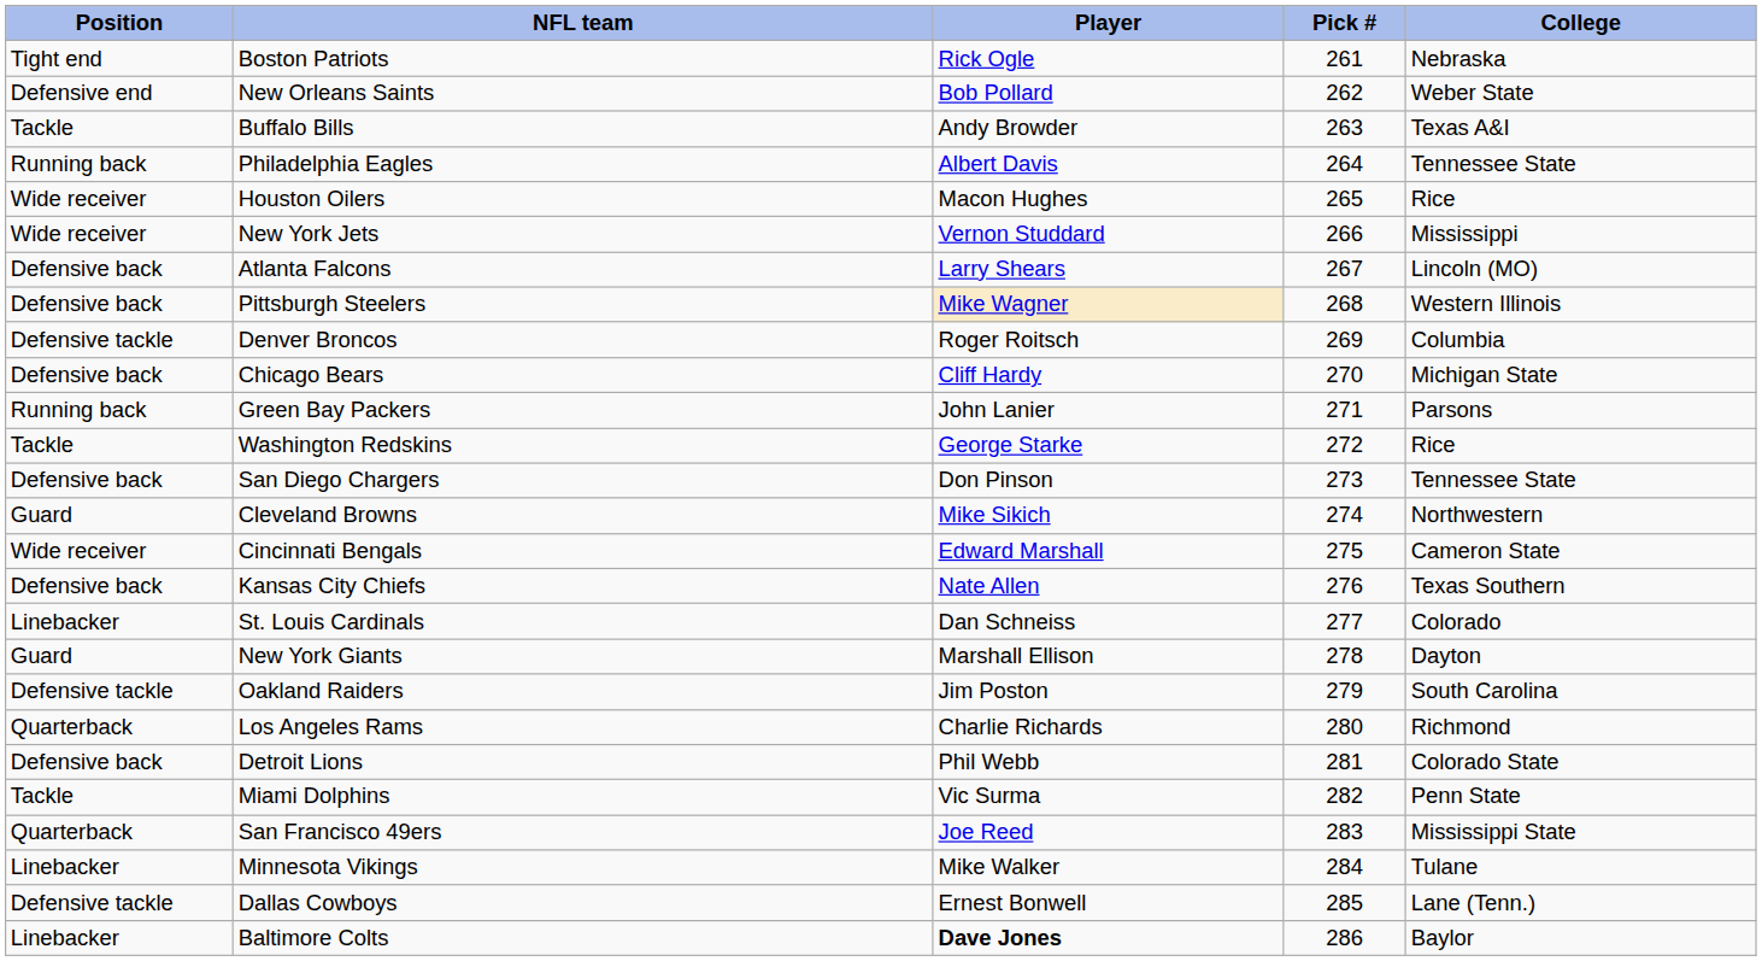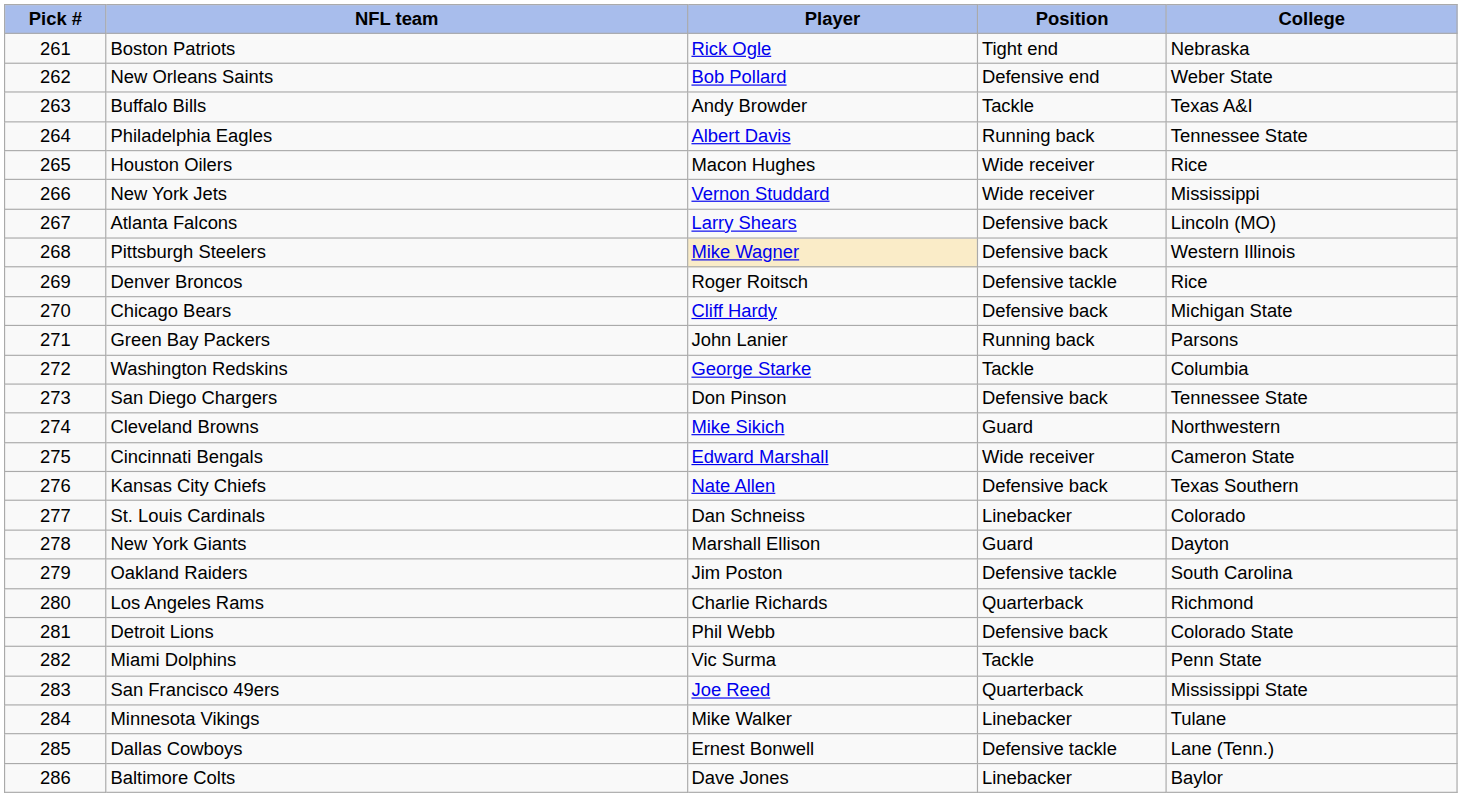 <table class="wikitable sortable sortable" style="width: 100%">
 <tr>
-<th width=13% style="background:#A8BDEC;">Position</th>
+<th style="background:#A8BDEC;" width=7%>Pick #</th>
 <th width=40% style="background:#A8BDEC;">NFL team</th>
 <th width=20% style="background:#A8BDEC;">Player</th>
-<th style="background:#A8BDEC;" width=7%>Pick #</th>
+<th width=13% style="background:#A8BDEC;">Position</th>
 <th style="background:#A8BDEC;">College</th>
 </tr>
 <tr>
-<td>Tight end</td>
+<td align=center>261</td>
 <td>Boston Patriots</td>
 <td><a href='#'>Rick Ogle</a></td>
-<td align=center>261</td>
+<td>Tight end</td>
 <td>Nebraska</td>
 </tr>
 <tr>
-<td>Defensive end</td>
+<td align=center>262</td>
 <td>New Orleans Saints</td>
 <td><a href='#'>Bob Pollard</a></td>
-<td align=center>262</td>
+<td>Defensive end</td>
 <td>Weber State</td>
 </tr>
 <tr>
-<td>Tackle</td>
+<td align=center>263</td>
 <td>Buffalo Bills</td>
 <td>Andy Browder</td>
-<td align=center>263</td>
+<td>Tackle</td>
 <td>Texas A&I</td>
 </tr>
 <tr>
-<td>Running back</td>
+<td align=center>264</td>
 <td>Philadelphia Eagles</td>
 <td><a href='#'>Albert Davis</a></td>
-<td align=center>264</td>
+<td>Running back</td>
 <td>Tennessee State</td>
 </tr>
 <tr>
-<td>Wide receiver</td>
+<td align=center>265</td>
 <td>Houston Oilers</td>
 <td>Macon Hughes</td>
-<td align=center>265</td>
+<td>Wide receiver</td>
 <td>Rice</td>
 </tr>
 <tr>
-<td>Wide receiver</td>
+<td align=center>266</td>
 <td>New York Jets</td>
 <td><a href='#'>Vernon Studdard</a></td>
-<td align=center>266</td>
+<td>Wide receiver</td>
 <td>Mississippi</td>
 </tr>
 <tr>
-<td>Defensive back</td>
+<td align=center>267</td>
 <td>Atlanta Falcons</td>
 <td><a href='#'>Larry Shears</a></td>
-<td align=center>267</td>
+<td>Defensive back</td>
 <td>Lincoln (MO)</td>
 </tr>
 <tr>
-<td>Defensive back</td>
+<td align=center>268</td>
 <td>Pittsburgh Steelers</td>
 <td bgcolor="#faecc8"><a href='#'>Mike Wagner</a></td>
-<td align=center>268</td>
+<td>Defensive back</td>
 <td>Western Illinois</td>
 </tr>
 <tr>
-<td>Defensive tackle</td>
+<td align=center>269</td>
 <td>Denver Broncos</td>
 <td>Roger Roitsch</td>
-<td align=center>269</td>
+<td>Defensive tackle</td>
+<td>Rice</td>
+</tr>
+<tr>
+<td align=center>270</td>
+<td>Chicago Bears</td>
+<td><a href='#'>Cliff Hardy</a></td>
+<td>Defensive back</td>
+<td>Michigan State</td>
+</tr>
+<tr>
+<td align=center>271</td>
+<td>Green Bay Packers</td>
+<td>John Lanier</td>
+<td>Running back</td>
+<td>Parsons</td>
+</tr>
+<tr>
+<td align=center>272</td>
+<td>Washington Redskins</td>
+<td><a href='#'>George Starke</a></td>
+<td>Tackle</td>
 <td>Columbia</td>
 </tr>
 <tr>
-<td>Defensive back</td>
-<td>Chicago Bears</td>
-<td><a href='#'>Cliff Hardy</a></td>
-<td align=center>270</td>
-<td>Michigan State</td>
-</tr>
-<tr>
-<td>Running back</td>
-<td>Green Bay Packers</td>
-<td>John Lanier</td>
-<td align=center>271</td>
-<td>Parsons</td>
-</tr>
-<tr>
-<td>Tackle</td>
-<td>Washington Redskins</td>
-<td><a href='#'>George Starke</a></td>
-<td align=center>272</td>
-<td>Rice</td>
-</tr>
-<tr>
-<td>Defensive back</td>
+<td align=center>273</td>
 <td>San Diego Chargers</td>
 <td>Don Pinson</td>
-<td align=center>273</td>
+<td>Defensive back</td>
 <td>Tennessee State</td>
 </tr>
 <tr>
-<td>Guard</td>
+<td align=center>274</td>
 <td>Cleveland Browns</td>
 <td><a href='#'>Mike Sikich</a></td>
-<td align=center>274</td>
+<td>Guard</td>
 <td>Northwestern</td>
 </tr>
 <tr>
-<td>Wide receiver</td>
+<td align=center>275</td>
 <td>Cincinnati Bengals</td>
 <td><a href='#'>Edward Marshall</a></td>
-<td align=center>275</td>
+<td>Wide receiver</td>
 <td>Cameron State</td>
 </tr>
 <tr>
-<td>Defensive back</td>
+<td align=center>276</td>
 <td>Kansas City Chiefs</td>
 <td><a href='#'>Nate Allen</a></td>
-<td align=center>276</td>
+<td>Defensive back</td>
 <td>Texas Southern</td>
 </tr>
 <tr>
-<td>Linebacker</td>
+<td align=center>277</td>
 <td>St. Louis Cardinals</td>
 <td>Dan Schneiss</td>
-<td align=center>277</td>
+<td>Linebacker</td>
 <td>Colorado</td>
 </tr>
 <tr>
-<td>Guard</td>
+<td align=center>278</td>
 <td>New York Giants</td>
 <td>Marshall Ellison</td>
-<td align=center>278</td>
+<td>Guard</td>
 <td>Dayton</td>
 </tr>
 <tr>
-<td>Defensive tackle</td>
+<td align=center>279</td>
 <td>Oakland Raiders</td>
 <td>Jim Poston</td>
-<td align=center>279</td>
+<td>Defensive tackle</td>
 <td>South Carolina</td>
 </tr>
 <tr>
-<td>Quarterback</td>
+<td align=center>280</td>
 <td>Los Angeles Rams</td>
 <td>Charlie Richards</td>
-<td align=center>280</td>
+<td>Quarterback</td>
 <td>Richmond</td>
 </tr>
 <tr>
-<td>Defensive back</td>
+<td align=center>281</td>
 <td>Detroit Lions</td>
 <td>Phil Webb</td>
-<td align=center>281</td>
+<td>Defensive back</td>
 <td>Colorado State</td>
 </tr>
 <tr>
-<td>Tackle</td>
+<td align=center>282</td>
 <td>Miami Dolphins</td>
 <td>Vic Surma</td>
-<td align=center>282</td>
+<td>Tackle</td>
 <td>Penn State</td>
 </tr>
 <tr>
-<td>Quarterback</td>
+<td align=center>283</td>
 <td>San Francisco 49ers</td>
 <td><a href='#'>Joe Reed</a></td>
-<td align=center>283</td>
+<td>Quarterback</td>
 <td>Mississippi State</td>
 </tr>
 <tr>
-<td>Linebacker</td>
+<td align=center>284</td>
 <td>Minnesota Vikings</td>
 <td>Mike Walker</td>
-<td align=center>284</td>
+<td>Linebacker</td>
 <td>Tulane</td>
 </tr>
 <tr>
-<td>Defensive tackle</td>
+<td align=center>285</td>
 <td>Dallas Cowboys</td>
 <td>Ernest Bonwell</td>
-<td align=center>285</td>
+<td>Defensive tackle</td>
 <td>Lane (Tenn.)</td>
 </tr>
 <tr>
+<td align=center>286</td>
+<td>Baltimore Colts</td>
+<td>Dave Jones</td>
 <td>Linebacker</td>
-<td>Baltimore Colts</td>
-<td><strong>Dave Jones</strong></td>
-<td align=center>286</td>
 <td>Baylor</td>
 </tr>
 </table>
